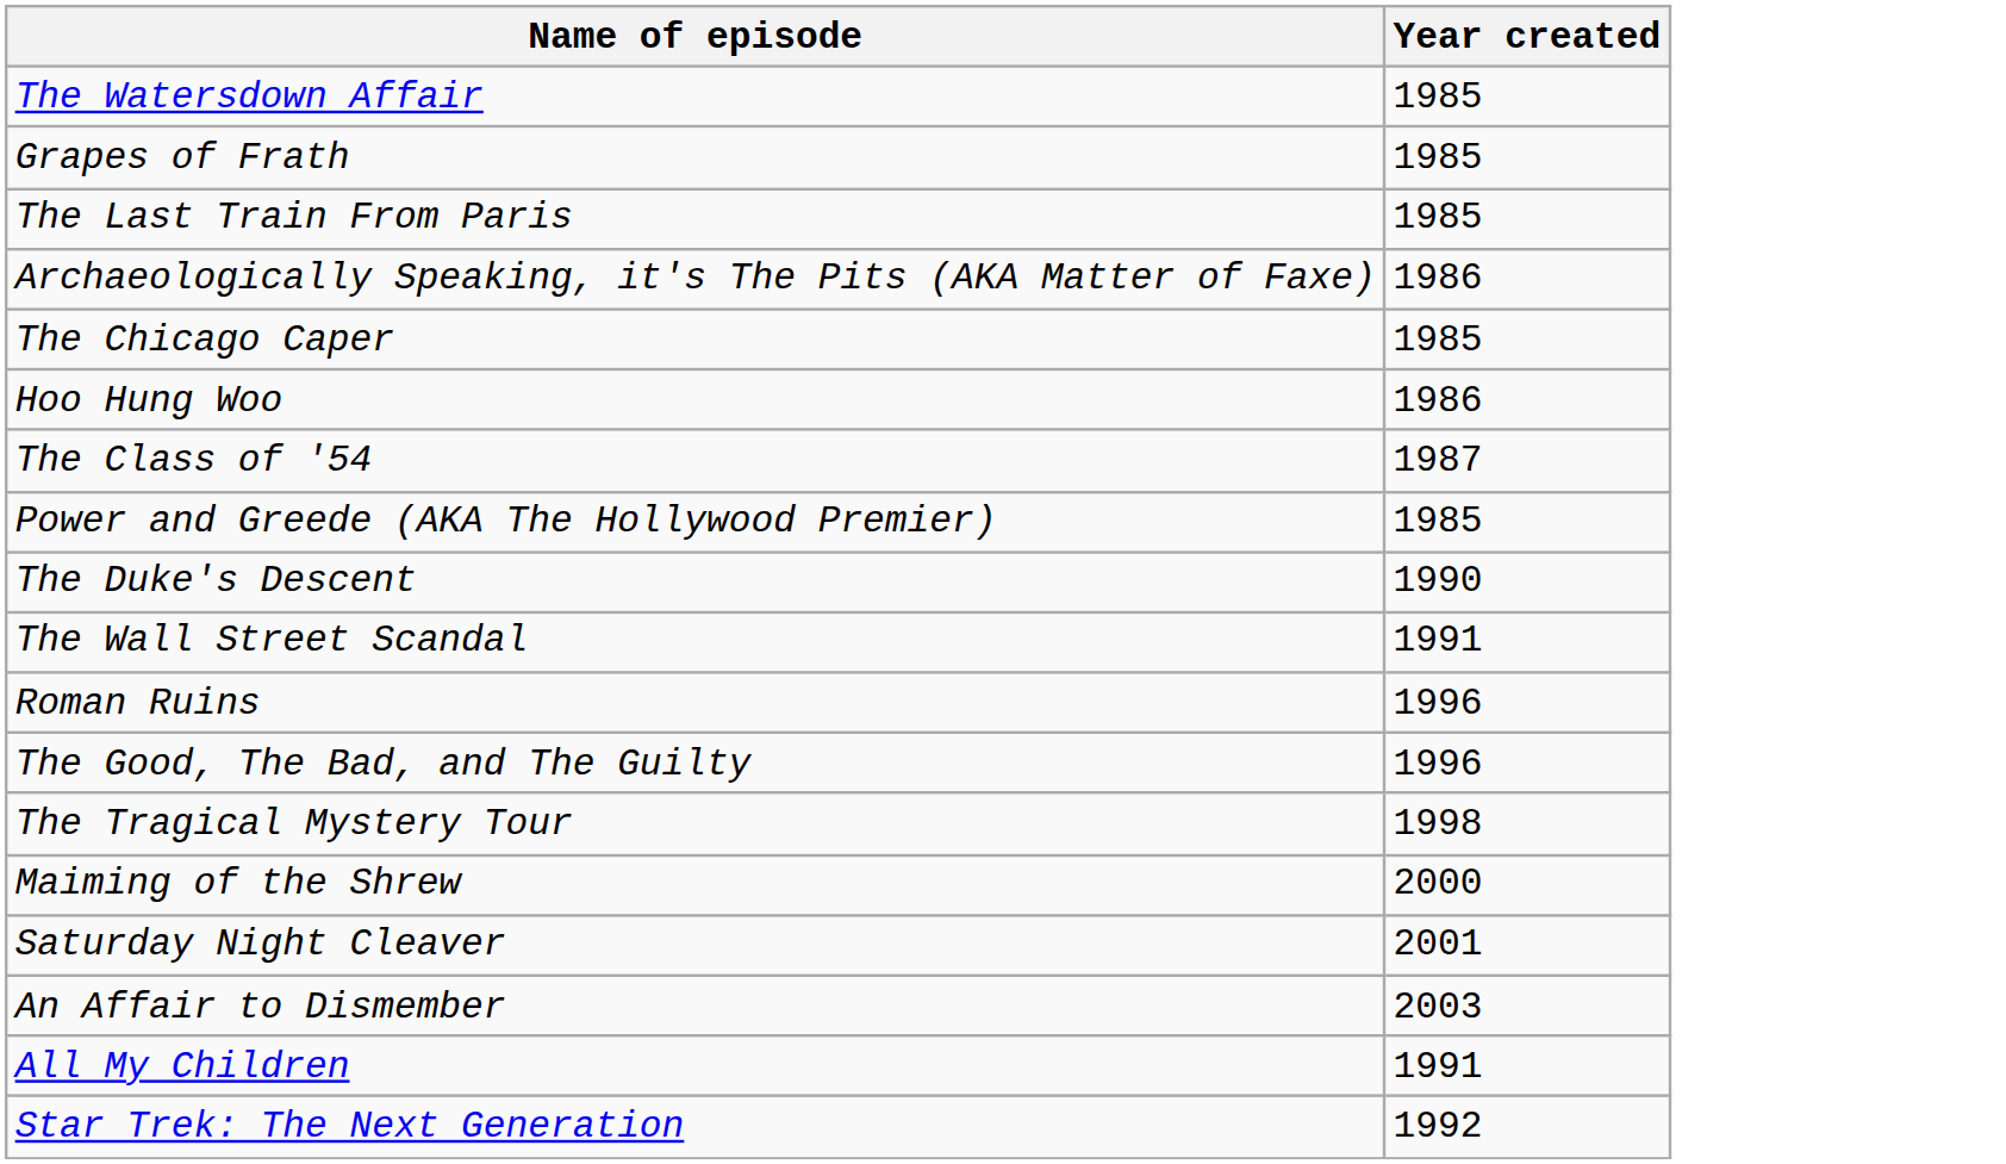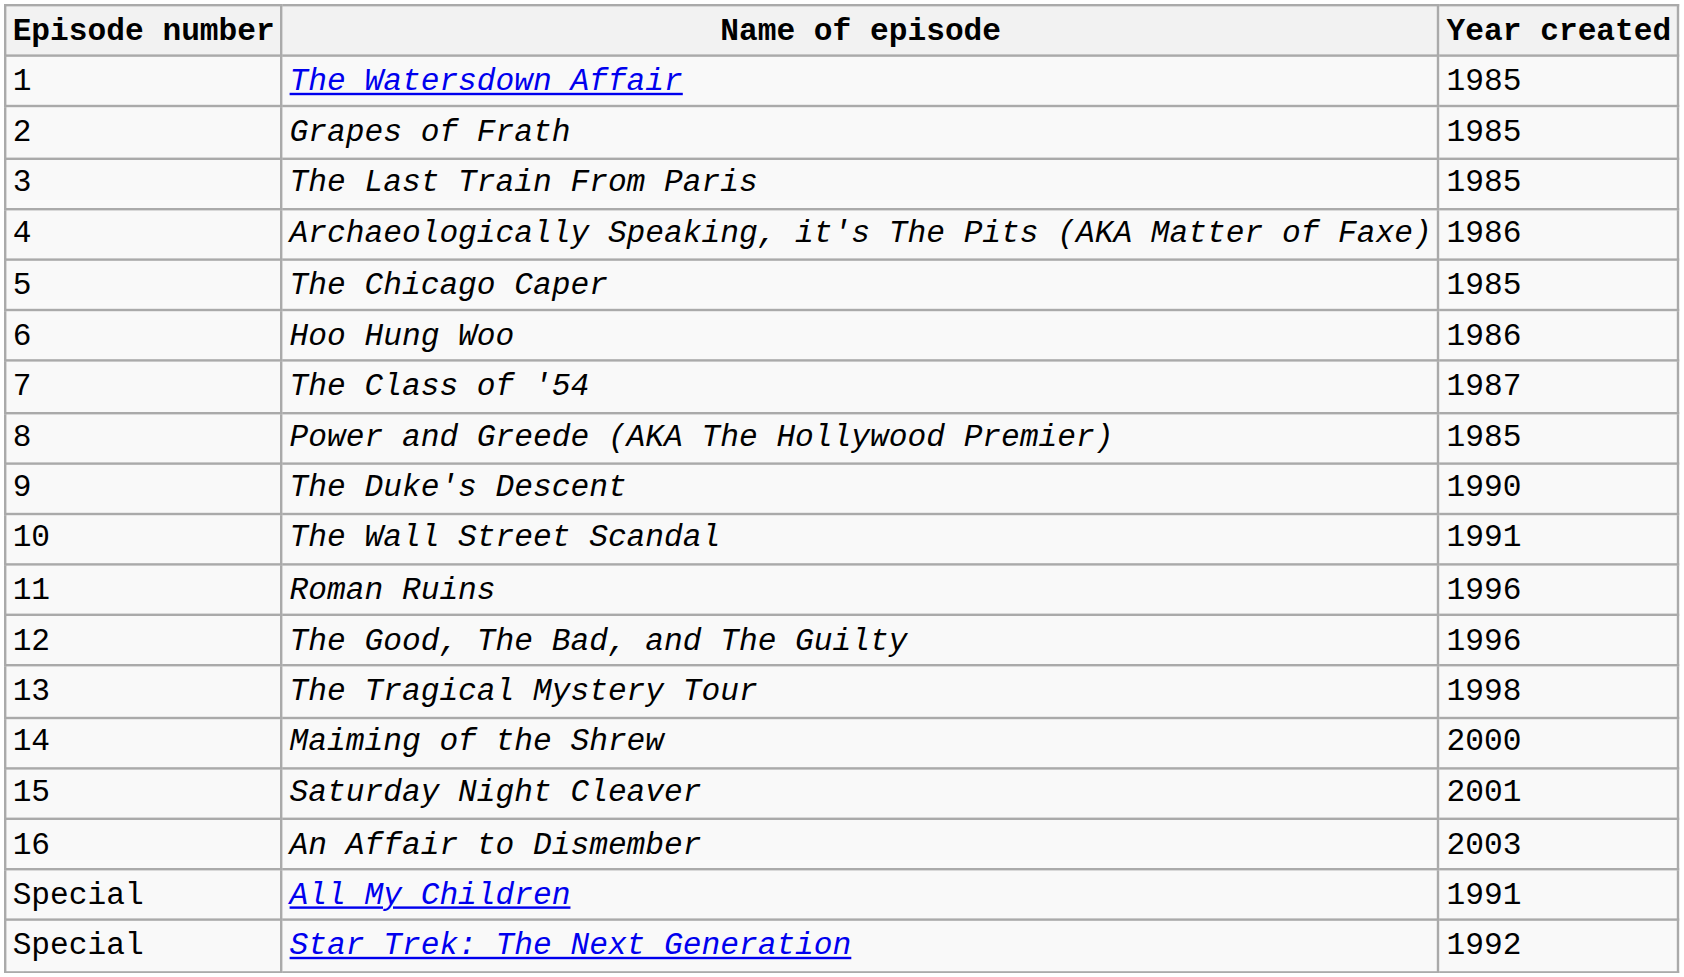 <table class="wikitable sortable">
 <tr>
+<th>Episode number</th>
 <th>Name of episode</th>
 <th>Year created</th>
 </tr>
 <tr>
+<td>1</td>
 <td><em><a href='#'>The Watersdown Affair</a></em></td>
 <td>1985</td>
 </tr>
 <tr>
+<td>2</td>
 <td><em>Grapes of Frath</em></td>
 <td>1985</td>
 </tr>
 <tr>
+<td>3</td>
 <td><em>The Last Train From Paris</em></td>
 <td>1985</td>
 </tr>
 <tr>
+<td>4</td>
 <td><em>Archaeologically Speaking, it's The Pits (AKA Matter of Faxe)</em></td>
 <td>1986</td>
 </tr>
 <tr>
+<td>5</td>
 <td><em>The Chicago Caper</em></td>
 <td>1985</td>
 </tr>
 <tr>
+<td>6</td>
 <td><em>Hoo Hung Woo</em></td>
 <td>1986</td>
 </tr>
 <tr>
+<td>7</td>
 <td><em>The Class of '54</em></td>
 <td>1987</td>
 </tr>
 <tr>
+<td>8</td>
 <td><em>Power and Greede (AKA The Hollywood Premier)</em></td>
 <td>1985</td>
 </tr>
 <tr>
+<td>9</td>
 <td><em>The Duke's Descent</em></td>
 <td>1990</td>
 </tr>
 <tr>
+<td>10</td>
 <td><em>The Wall Street Scandal</em></td>
 <td>1991</td>
 </tr>
 <tr>
+<td>11</td>
 <td><em>Roman Ruins</em></td>
 <td>1996</td>
 </tr>
 <tr>
+<td>12</td>
 <td><em>The Good, The Bad, and The Guilty</em></td>
 <td>1996</td>
 </tr>
 <tr>
+<td>13</td>
 <td><em>The Tragical Mystery Tour</em></td>
 <td>1998</td>
 </tr>
 <tr>
+<td>14</td>
 <td><em>Maiming of the Shrew</em></td>
 <td>2000</td>
 </tr>
 <tr>
+<td>15</td>
 <td><em>Saturday Night Cleaver</em></td>
 <td>2001</td>
 </tr>
 <tr>
+<td>16</td>
 <td><em>An Affair to Dismember</em></td>
 <td>2003</td>
 </tr>
 <tr>
+<td>Special</td>
 <td><em><a href='#'>All My Children</a></em></td>
 <td>1991</td>
 </tr>
 <tr>
+<td>Special</td>
 <td><em><a href='#'>Star Trek: The Next Generation</a></em></td>
 <td>1992</td>
 </tr>
 </table>
